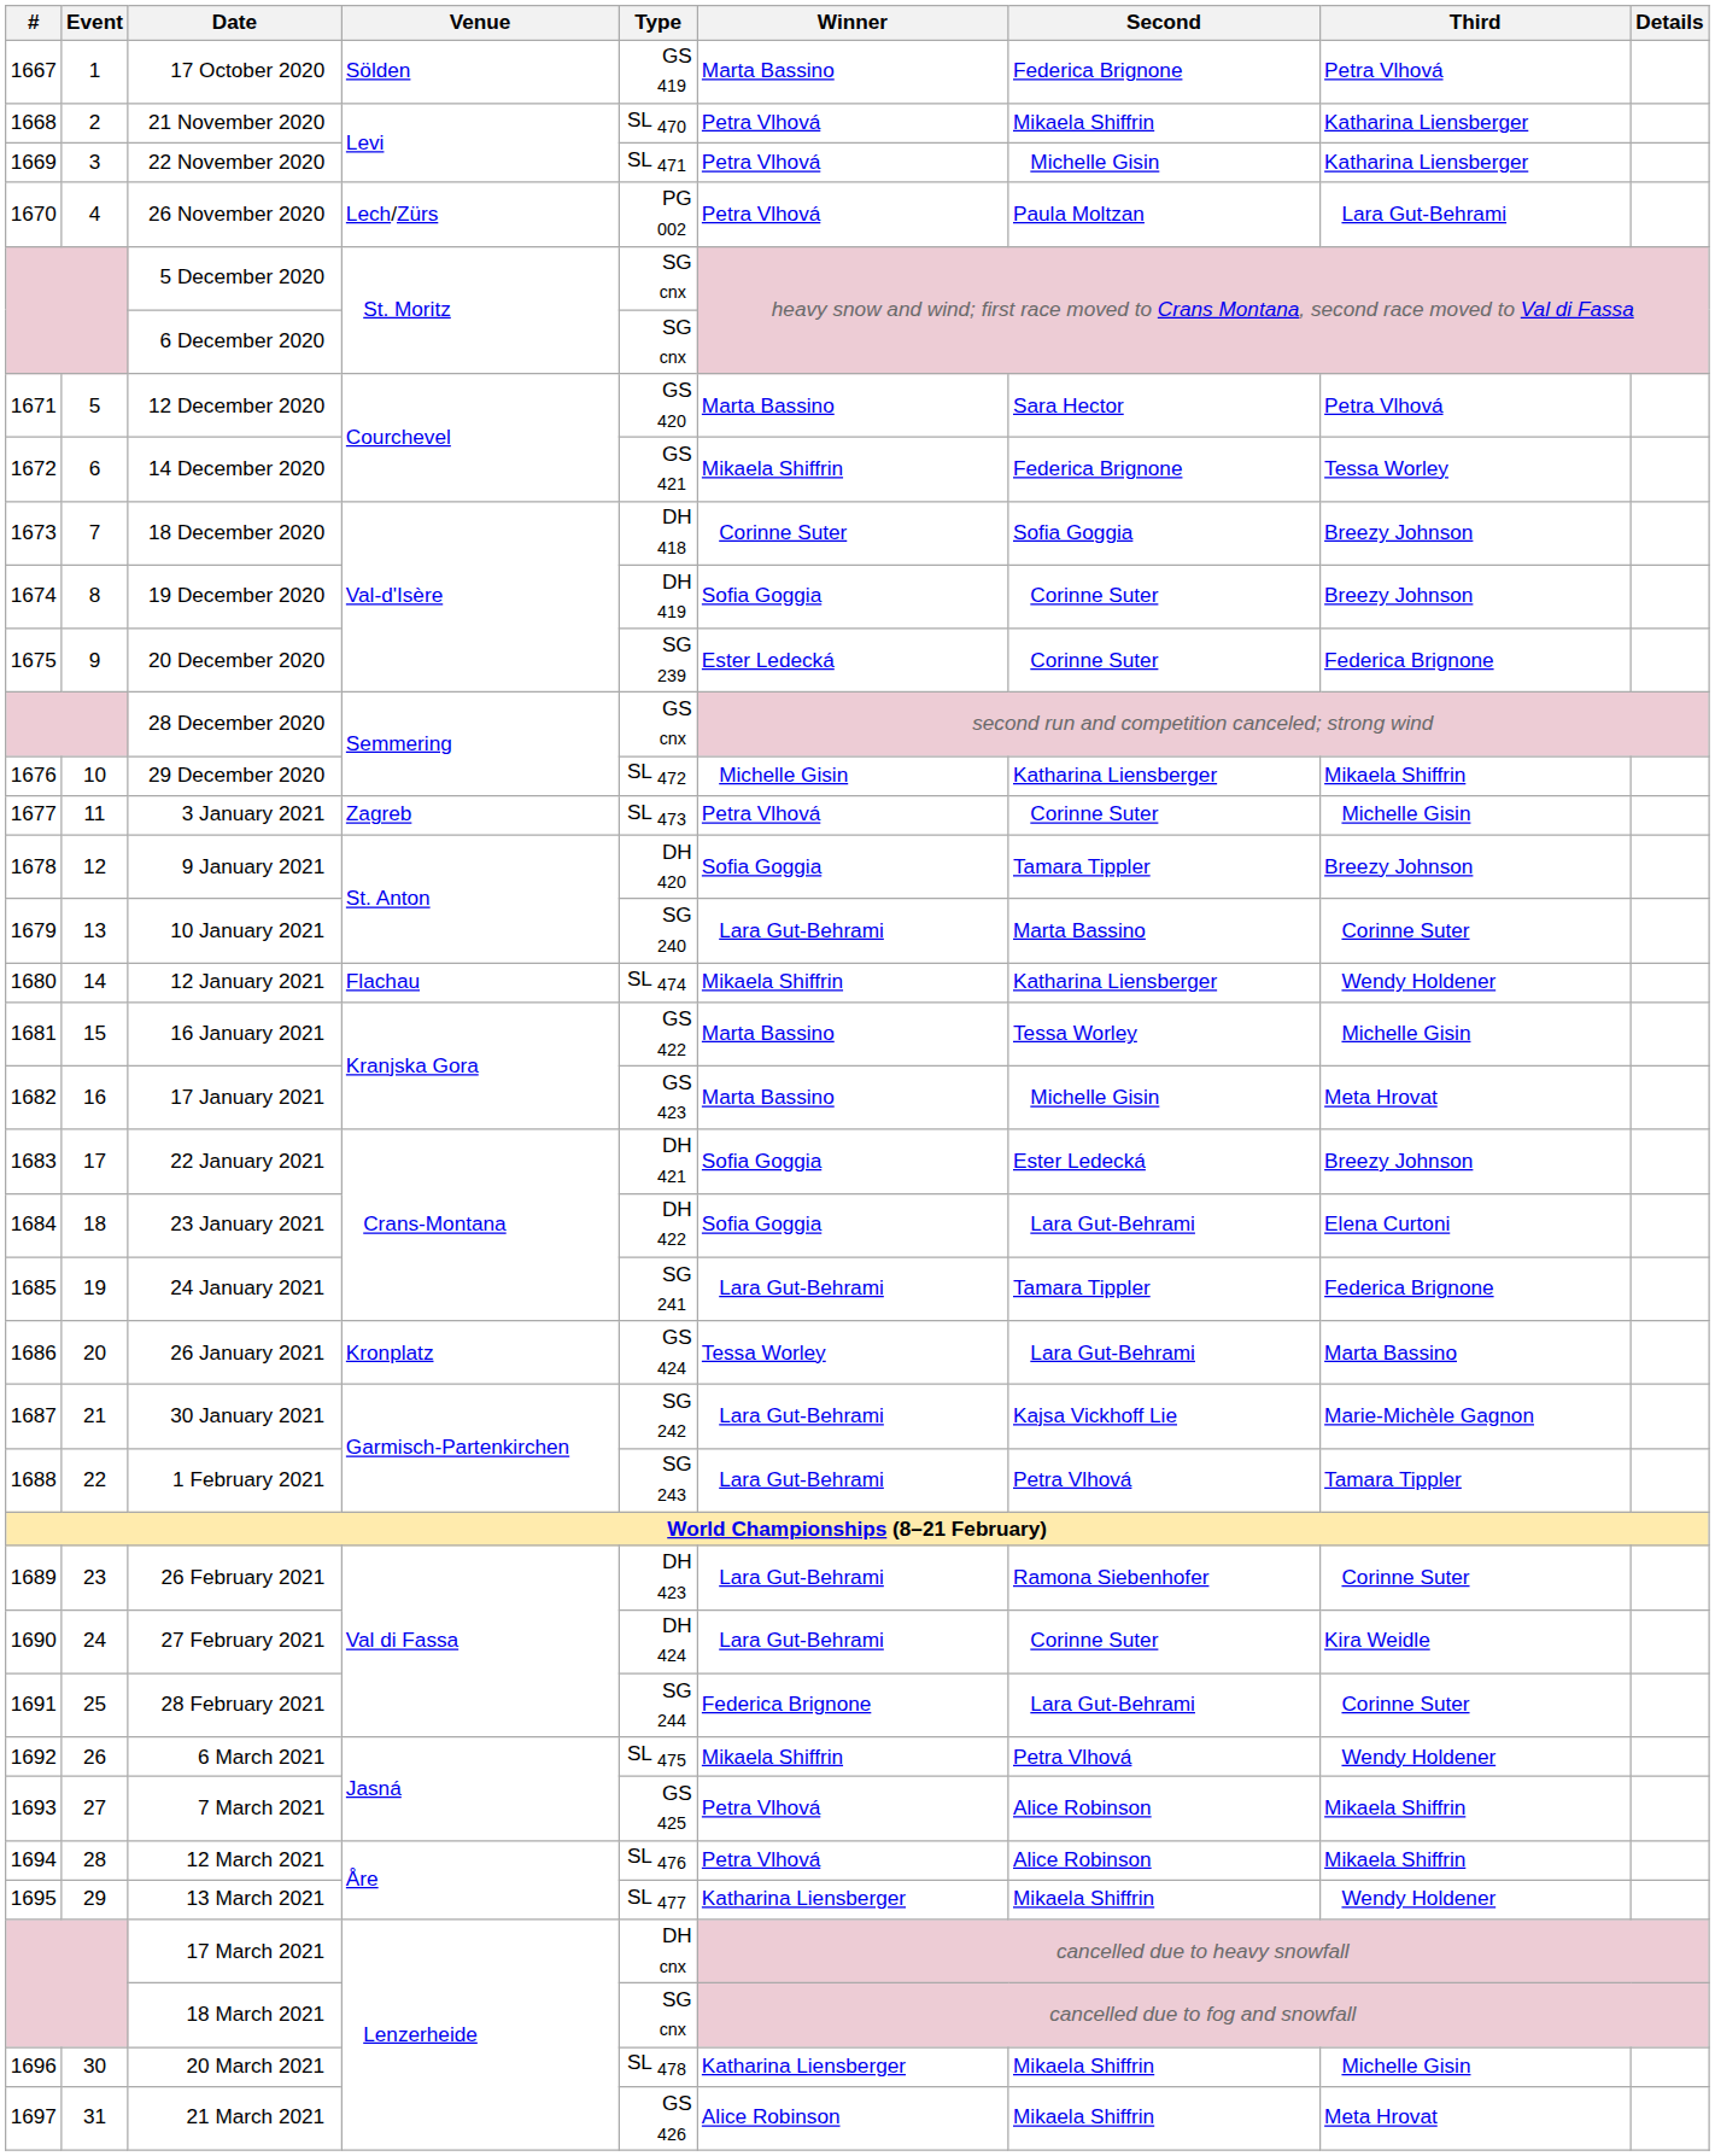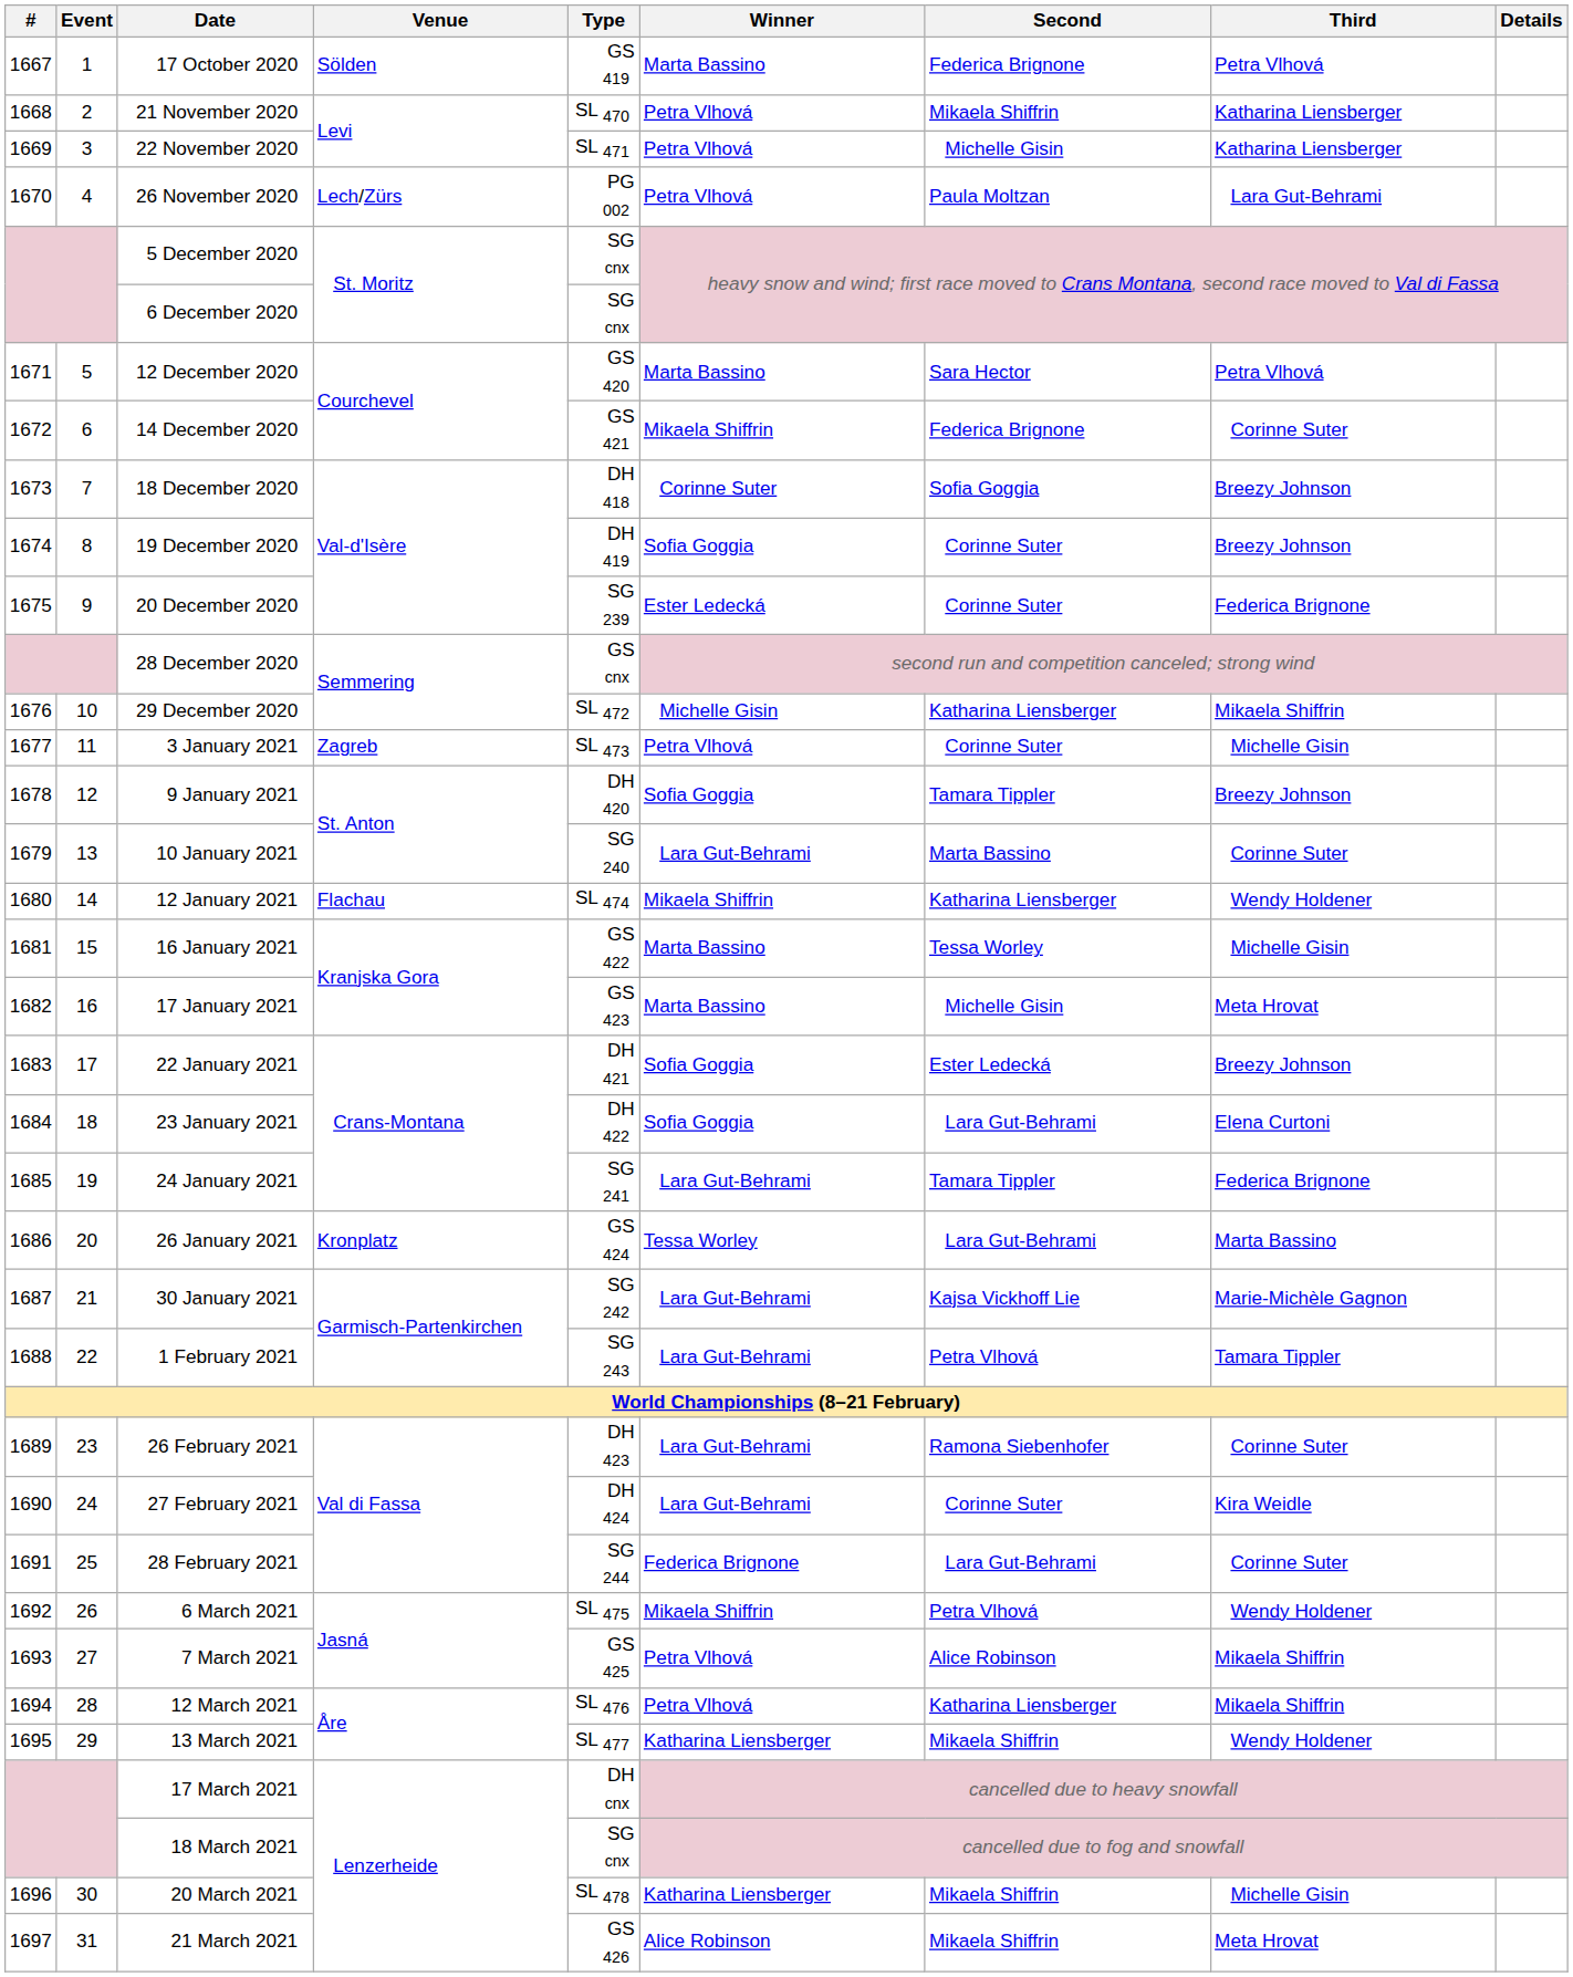 <table class="wikitable plainrowheaders" style="background:#fff; font-size:86%; line-height:16px; border:grey solid 1px; border-collapse:collapse;">
 <tr>
 <th style="width:30px;">#</th>
 <th style="width:33px;">Event</th>
 <th style="width:135px;">Date</th>
 <th style="width:178px;">Venue</th>
 <th style="width:45px;">Type</th>
 <th style="width:200px;">Winner</th>
 <th style="width:200px;">Second</th>
 <th style="width:200px;">Third</th>
 <th style="width:10px;">Details</th>
 </tr>
 <tr>
 <td>1667</td>
 <td align=center>1</td>
 <td align=right>17 October 2020  </td>
 <td> <a href='#'>Sölden</a></td>
 <td align=right>GS <sub>419</sub> </td>
 <td> <a href='#'>Marta Bassino</a></td>
 <td> <a href='#'>Federica Brignone</a></td>
 <td> <a href='#'>Petra Vlhová</a></td>
 <td></td>
 </tr>
 <tr>
 <td>1668</td>
 <td align="center">2</td>
 <td align="right"><small></small>21 November 2020  </td>
 <td rowspan="2"> <a href='#'>Levi</a></td>
 <td align="right">SL <sub>470</sub> </td>
 <td> <a href='#'>Petra Vlhová</a></td>
 <td> <a href='#'>Mikaela Shiffrin</a></td>
 <td> <a href='#'>Katharina Liensberger</a></td>
 <td></td>
 </tr>
 <tr>
 <td>1669</td>
 <td align="center">3</td>
 <td align="right">22 November 2020  </td>
 <td align="right">SL <sub>471</sub> </td>
 <td> <a href='#'>Petra Vlhová</a></td>
 <td>   <a href='#'>Michelle Gisin</a></td>
 <td> <a href='#'>Katharina Liensberger</a></td>
 <td></td>
 </tr>
 <tr>
 <td>1670</td>
 <td align="center">4</td>
 <td align="right"><small></small>26 November 2020  </td>
 <td> <a href='#'>Lech</a>/<a href='#'>Zürs</a></td>
 <td align="right">PG <sub>002</sub> </td>
 <td> <a href='#'>Petra Vlhová</a></td>
 <td> <a href='#'>Paula Moltzan</a></td>
 <td>   <a href='#'>Lara Gut-Behrami</a></td>
 <td></td>
 </tr>
 <tr>
 <td colspan="2" rowspan="2" bgcolor="EDCCD5"></td>
 <td align="right">5 December 2020  </td>
 <td rowspan="2">   <a href='#'>St. Moritz</a></td>
 <td align=right>SG <sub>cnx</sub> </td>
 <td colspan="4" rowspan="2" align="center" bgcolor="EDCCD5" style=color:#696969><em>heavy snow and wind; first race moved to <a href='#'>Crans Montana</a>, second race moved to <a href='#'>Val di Fassa</a></em></td>
 </tr>
 <tr>
 <td align="right"><small></small>6 December 2020  </td>
 <td align="right">SG <sub>cnx</sub> </td>
 </tr>
 <tr>
 <td>1671</td>
 <td align="center">5</td>
 <td align="right"><small></small>12 December 2020  </td>
 <td rowspan="2"> <a href='#'>Courchevel</a></td>
 <td align=right>GS <sub>420</sub> </td>
 <td> <a href='#'>Marta Bassino</a></td>
 <td> <a href='#'>Sara Hector</a></td>
 <td> <a href='#'>Petra Vlhová</a></td>
 <td></td>
 </tr>
 <tr>
 <td>1672</td>
 <td align="center">6</td>
 <td align="right">14 December 2020  </td>
 <td align=right>GS <sub>421</sub> </td>
 <td> <a href='#'>Mikaela Shiffrin</a></td>
 <td> <a href='#'>Federica Brignone</a></td>
-<td> <a href='#'>Tessa Worley</a></td>
+<td>   <a href='#'>Corinne Suter</a></td>
 <td></td>
 </tr>
 <tr>
 <td>1673</td>
 <td align="center">7</td>
 <td align="right"><small></small>18 December 2020  </td>
 <td rowspan="3"> <a href='#'>Val-d'Isère</a></td>
 <td align="right">DH <sub>418</sub> </td>
 <td>   <a href='#'>Corinne Suter</a></td>
 <td> <a href='#'>Sofia Goggia</a></td>
 <td> <a href='#'>Breezy Johnson</a></td>
 <td></td>
 </tr>
 <tr>
 <td>1674</td>
 <td align="center">8</td>
 <td align="right">19 December 2020  </td>
 <td align=right>DH <sub>419</sub> </td>
 <td> <a href='#'>Sofia Goggia</a></td>
 <td>   <a href='#'>Corinne Suter</a></td>
 <td> <a href='#'>Breezy Johnson</a></td>
 <td></td>
 </tr>
 <tr>
 <td>1675</td>
 <td align="center">9</td>
 <td align="right">20 December 2020  </td>
 <td align="right">SG <sub>239</sub> </td>
 <td> <a href='#'>Ester Ledecká</a></td>
 <td>   <a href='#'>Corinne Suter</a></td>
 <td> <a href='#'>Federica Brignone</a></td>
 <td></td>
 </tr>
 <tr>
 <td colspan="2" bgcolor="EDCCD5"></td>
 <td align="right">28 December 2020  </td>
 <td rowspan="2"> <a href='#'>Semmering</a></td>
 <td align="right">GS <sub>cnx</sub> </td>
 <td colspan="4" align="center" bgcolor="EDCCD5" style=color:#696969><em>second run and competition canceled; strong wind</em></td>
 </tr>
 <tr>
 <td>1676</td>
 <td align="center">10</td>
 <td align="right">29 December 2020  </td>
 <td align="right">SL <sub>472</sub> </td>
 <td>   <a href='#'>Michelle Gisin</a></td>
 <td> <a href='#'>Katharina Liensberger</a></td>
 <td> <a href='#'>Mikaela Shiffrin</a></td>
 <td></td>
 </tr>
 <tr>
 <td>1677</td>
 <td align="center">11</td>
 <td align="right">3 January 2021  </td>
 <td> <a href='#'>Zagreb</a></td>
 <td align="right">SL <sub>473</sub> </td>
 <td> <a href='#'>Petra Vlhová</a></td>
 <td>   <a href='#'>Corinne Suter</a></td>
 <td>   <a href='#'>Michelle Gisin</a></td>
 <td></td>
 </tr>
 <tr>
 <td>1678</td>
 <td align="center">12</td>
 <td align="right">9 January 2021  </td>
 <td rowspan="2"> <a href='#'>St. Anton</a></td>
 <td align="right">DH <sub>420</sub> </td>
 <td> <a href='#'>Sofia Goggia</a></td>
 <td> <a href='#'>Tamara Tippler</a></td>
 <td> <a href='#'>Breezy Johnson</a></td>
 <td></td>
 </tr>
 <tr>
 <td>1679</td>
 <td align="center">13</td>
 <td align="right">10 January 2021  </td>
 <td align="right">SG <sub>240</sub> </td>
 <td>   <a href='#'>Lara Gut-Behrami</a></td>
 <td> <a href='#'>Marta Bassino</a></td>
 <td>   <a href='#'>Corinne Suter</a></td>
 <td></td>
 </tr>
 <tr>
 <td>1680</td>
 <td align="center">14</td>
 <td align="right">12 January 2021  </td>
 <td> <a href='#'>Flachau</a></td>
 <td align="right">SL <sub>474</sub> </td>
 <td> <a href='#'>Mikaela Shiffrin</a></td>
 <td> <a href='#'>Katharina Liensberger</a></td>
 <td>   <a href='#'>Wendy Holdener</a></td>
 <td></td>
 </tr>
 <tr>
 <td>1681</td>
 <td align="center">15</td>
 <td align="right"><small></small>16 January 2021  </td>
 <td rowspan="2"> <a href='#'>Kranjska Gora</a></td>
 <td align="right">GS <sub>422</sub> </td>
 <td> <a href='#'>Marta Bassino</a></td>
 <td> <a href='#'>Tessa Worley</a></td>
 <td>   <a href='#'>Michelle Gisin</a></td>
 <td></td>
 </tr>
 <tr>
 <td>1682</td>
 <td align="center">16</td>
 <td align="right"><small></small>17 January 2021  </td>
 <td align="right">GS <sub>423</sub> </td>
 <td> <a href='#'>Marta Bassino</a></td>
 <td>   <a href='#'>Michelle Gisin</a></td>
 <td> <a href='#'>Meta Hrovat</a></td>
 <td></td>
 </tr>
 <tr>
 <td>1683</td>
 <td align="center">17</td>
 <td align="right">22 January 2021  </td>
 <td rowspan="3">   <a href='#'>Crans-Montana</a></td>
 <td align="right">DH <sub>421</sub> </td>
 <td> <a href='#'>Sofia Goggia</a></td>
 <td> <a href='#'>Ester Ledecká</a></td>
 <td> <a href='#'>Breezy Johnson</a></td>
 <td></td>
 </tr>
 <tr>
 <td>1684</td>
 <td align="center">18</td>
 <td align="right"><small></small>23 January 2021  </td>
 <td align="right">DH <sub>422</sub> </td>
 <td> <a href='#'>Sofia Goggia</a></td>
 <td>   <a href='#'>Lara Gut-Behrami</a></td>
 <td> <a href='#'>Elena Curtoni</a></td>
 <td></td>
 </tr>
 <tr>
 <td>1685</td>
 <td align="center">19</td>
 <td align="right"><small></small>24 January 2021  </td>
 <td align="right">SG <sub>241</sub> </td>
 <td>   <a href='#'>Lara Gut-Behrami</a></td>
 <td> <a href='#'>Tamara Tippler</a></td>
 <td> <a href='#'>Federica Brignone</a></td>
 <td></td>
 </tr>
 <tr>
 <td>1686</td>
 <td align="center">20</td>
 <td align="right">26 January 2021  </td>
 <td> <a href='#'>Kronplatz</a></td>
 <td align="right">GS <sub>424</sub> </td>
 <td> <a href='#'>Tessa Worley</a></td>
 <td>   <a href='#'>Lara Gut-Behrami</a></td>
 <td> <a href='#'>Marta Bassino</a></td>
 <td></td>
 </tr>
 <tr>
 <td>1687</td>
 <td align="center">21</td>
 <td align="right"><small></small>30 January 2021  </td>
 <td rowspan="2"> <a href='#'>Garmisch-Partenkirchen</a></td>
 <td align="right">SG <sub>242</sub> </td>
 <td>   <a href='#'>Lara Gut-Behrami</a></td>
 <td> <a href='#'>Kajsa Vickhoff Lie</a></td>
 <td> <a href='#'>Marie-Michèle Gagnon</a></td>
 <td></td>
 </tr>
 <tr>
 <td>1688</td>
 <td align="center">22</td>
 <td align="right"><small></small>1 February 2021  </td>
 <td align="right">SG <sub>243</sub> </td>
 <td>   <a href='#'>Lara Gut-Behrami</a></td>
 <td> <a href='#'>Petra Vlhová</a></td>
 <td> <a href='#'>Tamara Tippler</a></td>
 <td></td>
 </tr>
 <tr style="background:#FFEBAD">
 <td colspan="9" style="text-align:center;"><strong><a href='#'>World Championships</a> (8–21 February)</strong></td>
 </tr>
 <tr>
 <td>1689</td>
 <td align="center">23</td>
 <td align="right"><small></small>26 February 2021  </td>
 <td rowspan="3"> <a href='#'>Val di Fassa</a></td>
 <td align="right">DH <sub>423</sub> </td>
 <td>   <a href='#'>Lara Gut-Behrami</a></td>
 <td> <a href='#'>Ramona Siebenhofer</a></td>
 <td>   <a href='#'>Corinne Suter</a></td>
 <td></td>
 </tr>
 <tr>
 <td>1690</td>
 <td align="center">24</td>
 <td align="right"><small></small>27 February 2021  </td>
 <td align="right">DH <sub>424</sub> </td>
 <td>   <a href='#'>Lara Gut-Behrami</a></td>
 <td>   <a href='#'>Corinne Suter</a></td>
 <td> <a href='#'>Kira Weidle</a></td>
 <td></td>
 </tr>
 <tr>
 <td>1691</td>
 <td align="center">25</td>
 <td align="right"><small></small>28 February 2021  </td>
 <td align="right">SG <sub>244</sub> </td>
 <td> <a href='#'>Federica Brignone</a></td>
 <td>   <a href='#'>Lara Gut-Behrami</a></td>
 <td>   <a href='#'>Corinne Suter</a></td>
 <td></td>
 </tr>
 <tr>
 <td>1692</td>
 <td align="center">26</td>
 <td align="right"><small></small>6 March 2021  </td>
 <td rowspan="2"> <a href='#'>Jasná</a></td>
 <td align="right">SL <sub>475</sub> </td>
 <td> <a href='#'>Mikaela Shiffrin</a></td>
 <td> <a href='#'>Petra Vlhová</a></td>
 <td>   <a href='#'>Wendy Holdener</a></td>
 <td></td>
 </tr>
 <tr>
 <td>1693</td>
 <td align="center">27</td>
 <td align="right"><small></small>7 March 2021  </td>
 <td align="right">GS <sub>425</sub> </td>
 <td> <a href='#'>Petra Vlhová</a></td>
 <td> <a href='#'>Alice Robinson</a></td>
 <td> <a href='#'>Mikaela Shiffrin</a></td>
 <td></td>
 </tr>
 <tr>
 <td>1694</td>
 <td align="center">28</td>
 <td align="right"><small></small>12 March 2021  </td>
 <td rowspan="2"> <a href='#'>Åre</a></td>
 <td align="right">SL <sub>476</sub> </td>
 <td> <a href='#'>Petra Vlhová</a></td>
-<td> <a href='#'>Alice Robinson</a></td>
+<td> <a href='#'>Katharina Liensberger</a></td>
 <td> <a href='#'>Mikaela Shiffrin</a></td>
 <td></td>
 </tr>
 <tr>
 <td>1695</td>
 <td align="center">29</td>
 <td align="right">13 March 2021  </td>
 <td align="right">SL <sub>477</sub> </td>
 <td> <a href='#'>Katharina Liensberger</a></td>
 <td> <a href='#'>Mikaela Shiffrin</a></td>
 <td>   <a href='#'>Wendy Holdener</a></td>
 <td></td>
 </tr>
 <tr>
 <td colspan="2" bgcolor="EDCCD5" rowspan=2></td>
 <td align="right">17 March 2021  </td>
 <td rowspan="4">   <a href='#'>Lenzerheide</a></td>
 <td align="right">DH <sub>cnx</sub> </td>
 <td colspan=4 align=center bgcolor="EDCCD5" style=color:#696969><em>cancelled due to heavy snowfall</em></td>
 </tr>
 <tr>
 <td align="right">18 March 2021  </td>
 <td align="right">SG <sub>cnx</sub> </td>
 <td colspan=4 align=center bgcolor="EDCCD5" style=color:#696969><em>cancelled due to fog and snowfall</em></td>
 </tr>
 <tr>
 <td>1696</td>
 <td align="center">30</td>
 <td align="right">20 March 2021  </td>
 <td align="right">SL <sub>478</sub> </td>
 <td> <a href='#'>Katharina Liensberger</a></td>
 <td> <a href='#'>Mikaela Shiffrin</a></td>
 <td>   <a href='#'>Michelle Gisin</a></td>
 <td></td>
 </tr>
 <tr>
 <td>1697</td>
 <td align="center">31</td>
 <td align="right">21 March 2021  </td>
 <td align="right">GS <sub>426</sub> </td>
 <td> <a href='#'>Alice Robinson</a></td>
 <td> <a href='#'>Mikaela Shiffrin</a></td>
 <td> <a href='#'>Meta Hrovat</a></td>
 <td></td>
 </tr>
 </table>
